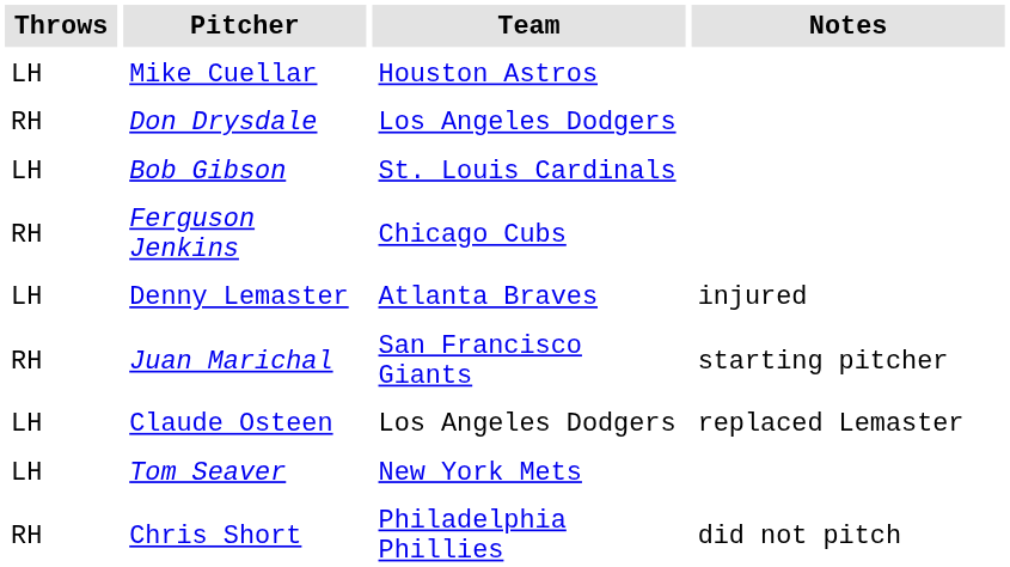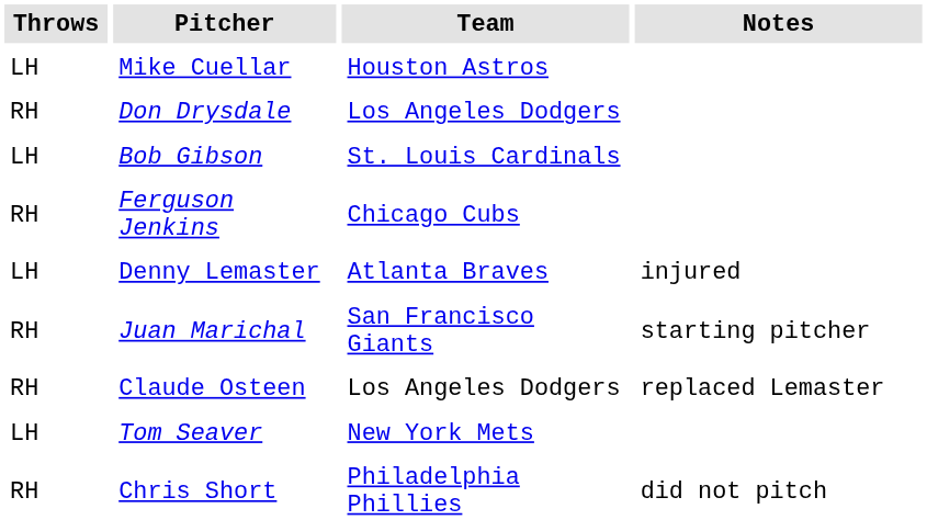 <table border="0" cellspacing="3" cellpadding="3">
 <tr style="background: #e3e3e3;">
 <th width="50">Throws</th>
 <th width="115">Pitcher</th>
 <th width="150">Team</th>
 <th width="150">Notes</th>
 </tr>
 <tr>
 <td>LH</td>
 <td><a href='#'>Mike Cuellar</a></td>
 <td><a href='#'>Houston Astros</a></td>
 <td></td>
 </tr>
 <tr>
 <td>RH</td>
 <td><em><a href='#'>Don Drysdale</a></em></td>
 <td><a href='#'>Los Angeles Dodgers</a></td>
 <td></td>
 </tr>
 <tr>
 <td>LH</td>
 <td><em><a href='#'>Bob Gibson</a></em></td>
 <td><a href='#'>St. Louis Cardinals</a></td>
 <td></td>
 </tr>
 <tr>
 <td>RH</td>
 <td><em><a href='#'>Ferguson Jenkins</a></em></td>
 <td><a href='#'>Chicago Cubs</a></td>
 <td></td>
 </tr>
 <tr>
 <td>LH</td>
 <td><a href='#'>Denny Lemaster</a></td>
 <td><a href='#'>Atlanta Braves</a></td>
 <td>injured</td>
 </tr>
 <tr>
 <td>RH</td>
 <td><em><a href='#'>Juan Marichal</a></em></td>
 <td><a href='#'>San Francisco Giants</a></td>
 <td>starting pitcher</td>
 </tr>
 <tr>
-<td>LH</td>
+<td>RH</td>
 <td><a href='#'>Claude Osteen</a></td>
 <td>Los Angeles Dodgers</td>
 <td>replaced Lemaster</td>
 </tr>
 <tr>
 <td>LH</td>
 <td><em><a href='#'>Tom Seaver</a></em></td>
 <td><a href='#'>New York Mets</a></td>
 <td></td>
 </tr>
 <tr>
 <td>RH</td>
 <td><a href='#'>Chris Short</a></td>
 <td><a href='#'>Philadelphia Phillies</a></td>
 <td>did not pitch</td>
 </tr>
 </table>
